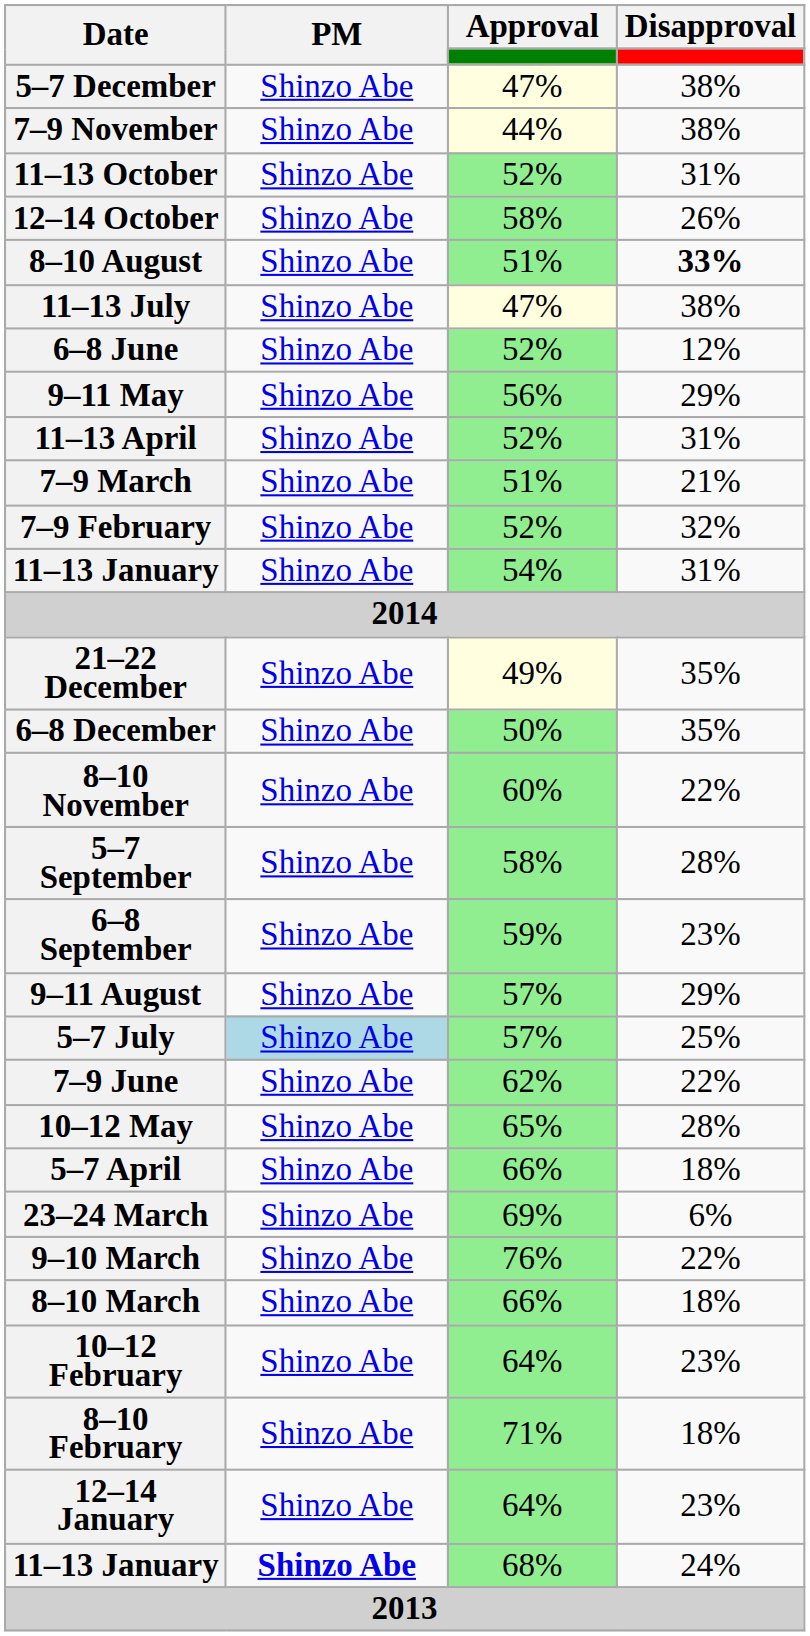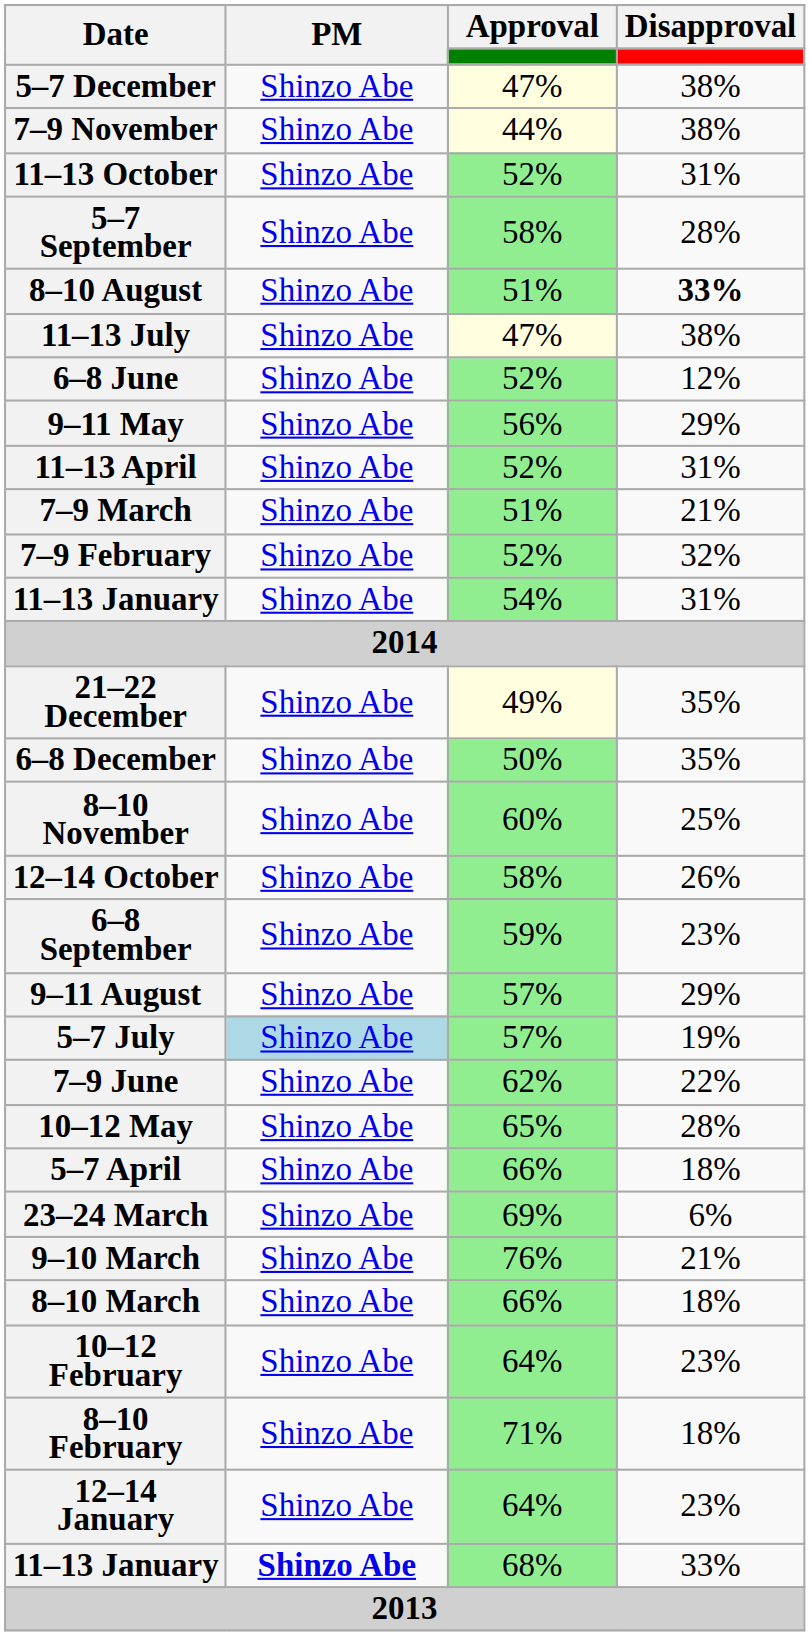 <table class="wikitable collapsible collapsed" style="text-align:center;font-size:100%;line-height:14px">
 <tr>
 <th style="width:100px;" rowspan="2">Date</th>
 <th style="width:100px;" rowspan="2">PM</th>
 <th style="width:75px;">Approval</th>
 <th style="width:75px;">Disapproval</th>
 </tr>
 <tr>
 <td bgcolor=green></td>
 <td bgcolor=red></td>
 </tr>
 <tr>
 <th>5–7 December</th>
 <td><a href='#'>Shinzo Abe</a></td>
 <td style="background:lightyellow">47%</td>
 <td>38%</td>
 </tr>
 <tr>
 <th>7–9 November</th>
 <td><a href='#'>Shinzo Abe</a></td>
 <td style="background:lightyellow">44%</td>
 <td>38%</td>
 </tr>
 <tr>
 <th>11–13 October</th>
 <td><a href='#'>Shinzo Abe</a></td>
 <td style="background:lightgreen">52%</td>
 <td>31%</td>
 </tr>
 <tr>
-<th>12–14 October</th>
+<th>5–7 September</th>
 <td><a href='#'>Shinzo Abe</a></td>
 <td style="background:lightgreen">58%</td>
-<td>26%</td>
+<td>28%</td>
 </tr>
 <tr>
 <th>8–10 August</th>
 <td><a href='#'>Shinzo Abe</a></td>
 <td style="background:lightgreen">51%</td>
 <td><strong>33%</strong></td>
 </tr>
 <tr>
 <th>11–13 July</th>
 <td><a href='#'>Shinzo Abe</a></td>
 <td style="background:lightyellow">47%</td>
 <td>38%</td>
 </tr>
 <tr>
 <th>6–8 June</th>
 <td><a href='#'>Shinzo Abe</a></td>
 <td style="background:lightgreen">52%</td>
 <td>12%</td>
 </tr>
 <tr>
 <th>9–11 May</th>
 <td><a href='#'>Shinzo Abe</a></td>
 <td style="background:lightgreen">56%</td>
 <td>29%</td>
 </tr>
 <tr>
 <th>11–13 April</th>
 <td><a href='#'>Shinzo Abe</a></td>
 <td style="background:lightgreen">52%</td>
 <td>31%</td>
 </tr>
 <tr>
 <th>7–9 March</th>
 <td><a href='#'>Shinzo Abe</a></td>
 <td style="background:lightgreen">51%</td>
 <td>21%</td>
 </tr>
 <tr>
 <th>7–9 February</th>
 <td><a href='#'>Shinzo Abe</a></td>
 <td style="background:lightgreen">52%</td>
 <td>32%</td>
 </tr>
 <tr>
 <th>11–13 January</th>
 <td><a href='#'>Shinzo Abe</a></td>
 <td style="background:lightgreen">54%</td>
 <td>31%</td>
 </tr>
 <tr>
 <td colspan="4" style="background:#D0D0D0; color:black"><strong>2014</strong></td>
 </tr>
 <tr>
 <th>21–22 December</th>
 <td><a href='#'>Shinzo Abe</a></td>
 <td style="background:lightyellow">49%</td>
 <td>35%</td>
 </tr>
 <tr>
 <th>6–8 December</th>
 <td><a href='#'>Shinzo Abe</a></td>
 <td style="background:lightgreen">50%</td>
 <td>35%</td>
 </tr>
 <tr>
 <th>8–10 November</th>
 <td><a href='#'>Shinzo Abe</a></td>
 <td style="background:lightgreen">60%</td>
-<td>22%</td>
+<td>25%</td>
 </tr>
 <tr>
-<th>5–7 September</th>
+<th>12–14 October</th>
 <td><a href='#'>Shinzo Abe</a></td>
 <td style="background:lightgreen">58%</td>
-<td>28%</td>
+<td>26%</td>
 </tr>
 <tr>
 <th>6–8 September</th>
 <td><a href='#'>Shinzo Abe</a></td>
 <td style="background:lightgreen">59%</td>
 <td>23%</td>
 </tr>
 <tr>
 <th>9–11 August</th>
 <td><a href='#'>Shinzo Abe</a></td>
 <td style="background:lightgreen">57%</td>
 <td>29%</td>
 </tr>
 <tr>
 <th>5–7 July</th>
 <td style="background: lightblue;"><a href='#'>Shinzo Abe</a></td>
 <td style="background:lightgreen">57%</td>
-<td>25%</td>
+<td>19%</td>
 </tr>
 <tr>
 <th>7–9 June</th>
 <td><a href='#'>Shinzo Abe</a></td>
 <td style="background:lightgreen">62%</td>
 <td>22%</td>
 </tr>
 <tr>
 <th>10–12 May</th>
 <td><a href='#'>Shinzo Abe</a></td>
 <td style="background:lightgreen">65%</td>
 <td>28%</td>
 </tr>
 <tr>
 <th>5–7 April</th>
 <td><a href='#'>Shinzo Abe</a></td>
 <td style="background:lightgreen">66%</td>
 <td>18%</td>
 </tr>
 <tr>
 <th>23–24 March</th>
 <td><a href='#'>Shinzo Abe</a></td>
 <td style="background:lightgreen">69%</td>
 <td>6%</td>
 </tr>
 <tr>
 <th>9–10 March</th>
 <td><a href='#'>Shinzo Abe</a></td>
 <td style="background:lightgreen">76%</td>
-<td>22%</td>
+<td>21%</td>
 </tr>
 <tr>
 <th>8–10 March</th>
 <td><a href='#'>Shinzo Abe</a></td>
 <td style="background:lightgreen">66%</td>
 <td>18%</td>
 </tr>
 <tr>
 <th>10–12 February</th>
 <td><a href='#'>Shinzo Abe</a></td>
 <td style="background:lightgreen">64%</td>
 <td>23%</td>
 </tr>
 <tr>
 <th>8–10 February</th>
 <td><a href='#'>Shinzo Abe</a></td>
 <td style="background:lightgreen">71%</td>
 <td>18%</td>
 </tr>
 <tr>
 <th>12–14 January</th>
 <td><a href='#'>Shinzo Abe</a></td>
 <td style="background:lightgreen">64%</td>
 <td>23%</td>
 </tr>
 <tr>
 <th>11–13 January</th>
 <td><strong><a href='#'>Shinzo Abe</a></strong></td>
 <td style="background:lightgreen">68%</td>
-<td>24%</td>
+<td>33%</td>
 </tr>
 <tr>
 <td colspan="4" style="background:#D0D0D0; color:black"><strong>2013</strong></td>
 </tr>
 </table>
